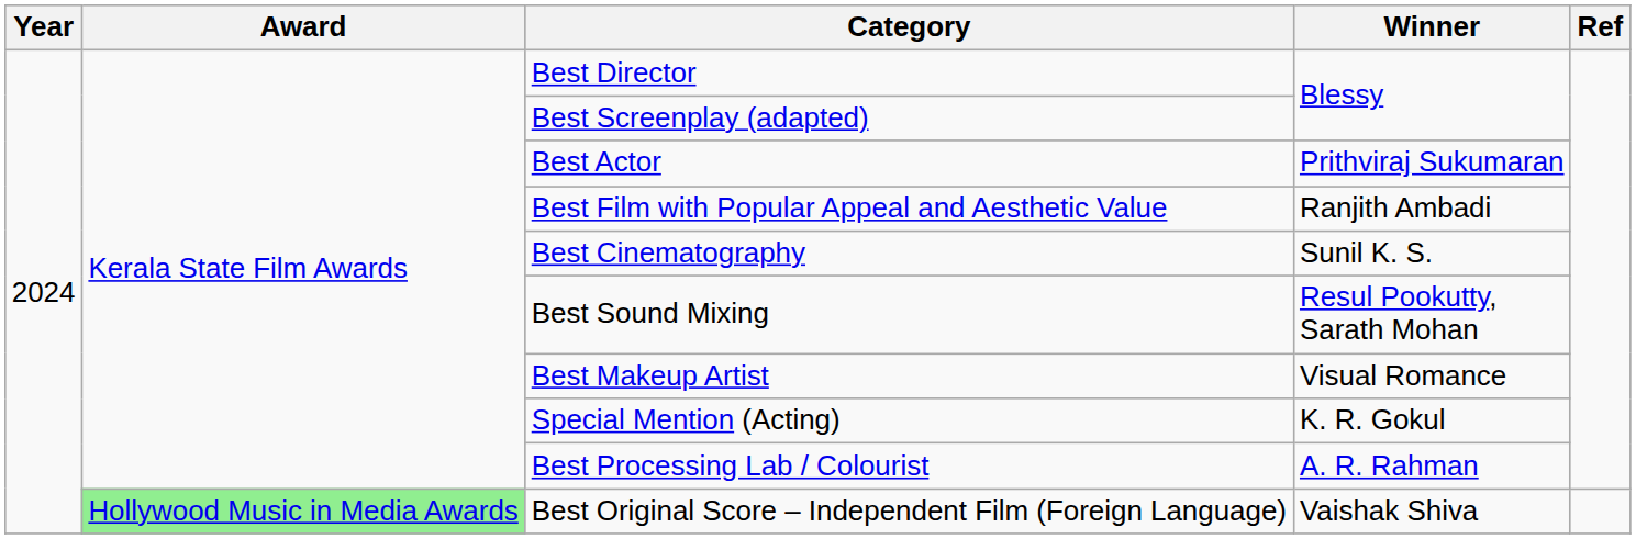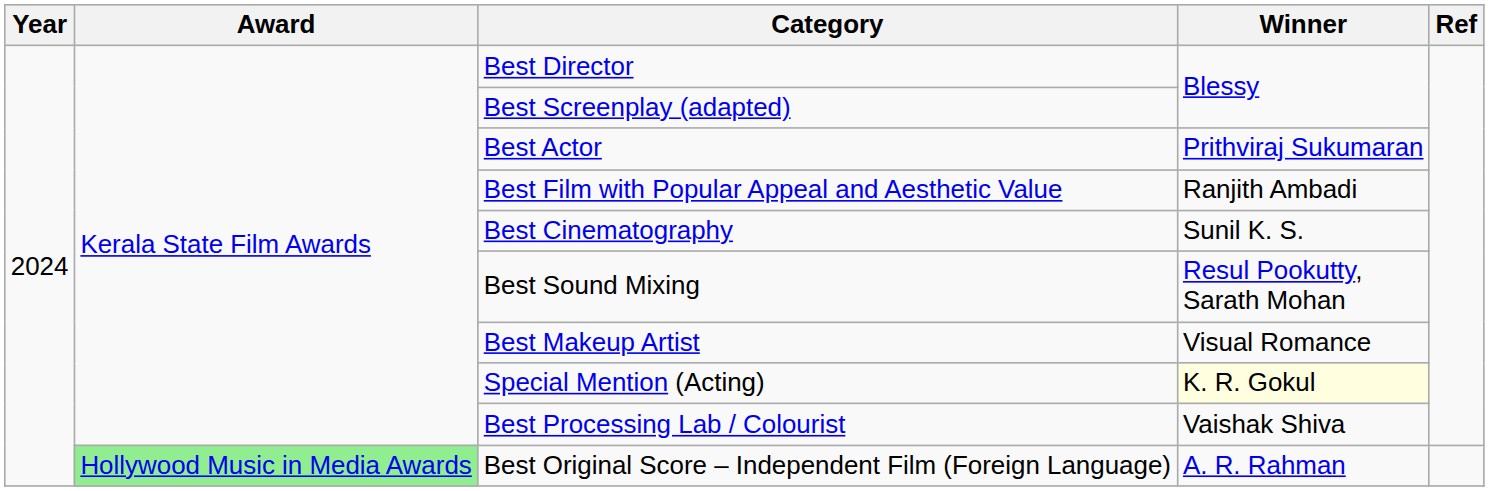 <table class="wikitable">
 <tr>
 <th>Year</th>
 <th>Award</th>
 <th>Category</th>
 <th>Winner</th>
 <th>Ref</th>
 </tr>
 <tr>
 <td rowspan="10">2024</td>
 <td rowspan="9"><a href='#'>Kerala State Film Awards</a></td>
 <td><a href='#'>Best Director</a></td>
 <td rowspan=2><a href='#'>Blessy</a></td>
 <td rowspan=9></td>
 </tr>
 <tr>
 <td><a href='#'>Best Screenplay (adapted)</a></td>
 </tr>
 <tr>
 <td><a href='#'>Best Actor</a></td>
 <td><a href='#'>Prithviraj Sukumaran</a></td>
 </tr>
 <tr>
 <td><a href='#'>Best Film with Popular Appeal and Aesthetic Value</a></td>
 <td>Ranjith Ambadi</td>
 </tr>
 <tr>
 <td><a href='#'>Best Cinematography</a></td>
 <td>Sunil K. S.</td>
 </tr>
 <tr>
 <td>Best Sound Mixing</td>
 <td><a href='#'>Resul Pookutty</a>,<br>Sarath Mohan</td>
 </tr>
 <tr>
 <td><a href='#'>Best Makeup Artist</a></td>
 <td>Visual Romance</td>
 </tr>
 <tr>
 <td><a href='#'>Special Mention</a> (Acting)</td>
-<td>K. R. Gokul</td>
+<td style="background: lightyellow;">K. R. Gokul</td>
 </tr>
 <tr>
 <td><a href='#'>Best Processing Lab / Colourist</a></td>
-<td><a href='#'>A. R. Rahman</a></td>
+<td>Vaishak Shiva</td>
 </tr>
 <tr>
 <td style="background: lightgreen;"><a href='#'>Hollywood Music in Media Awards</a></td>
 <td>Best Original Score – Independent Film (Foreign Language)</td>
-<td>Vaishak Shiva</td>
+<td><a href='#'>A. R. Rahman</a></td>
 <td></td>
 </tr>
 </table>
